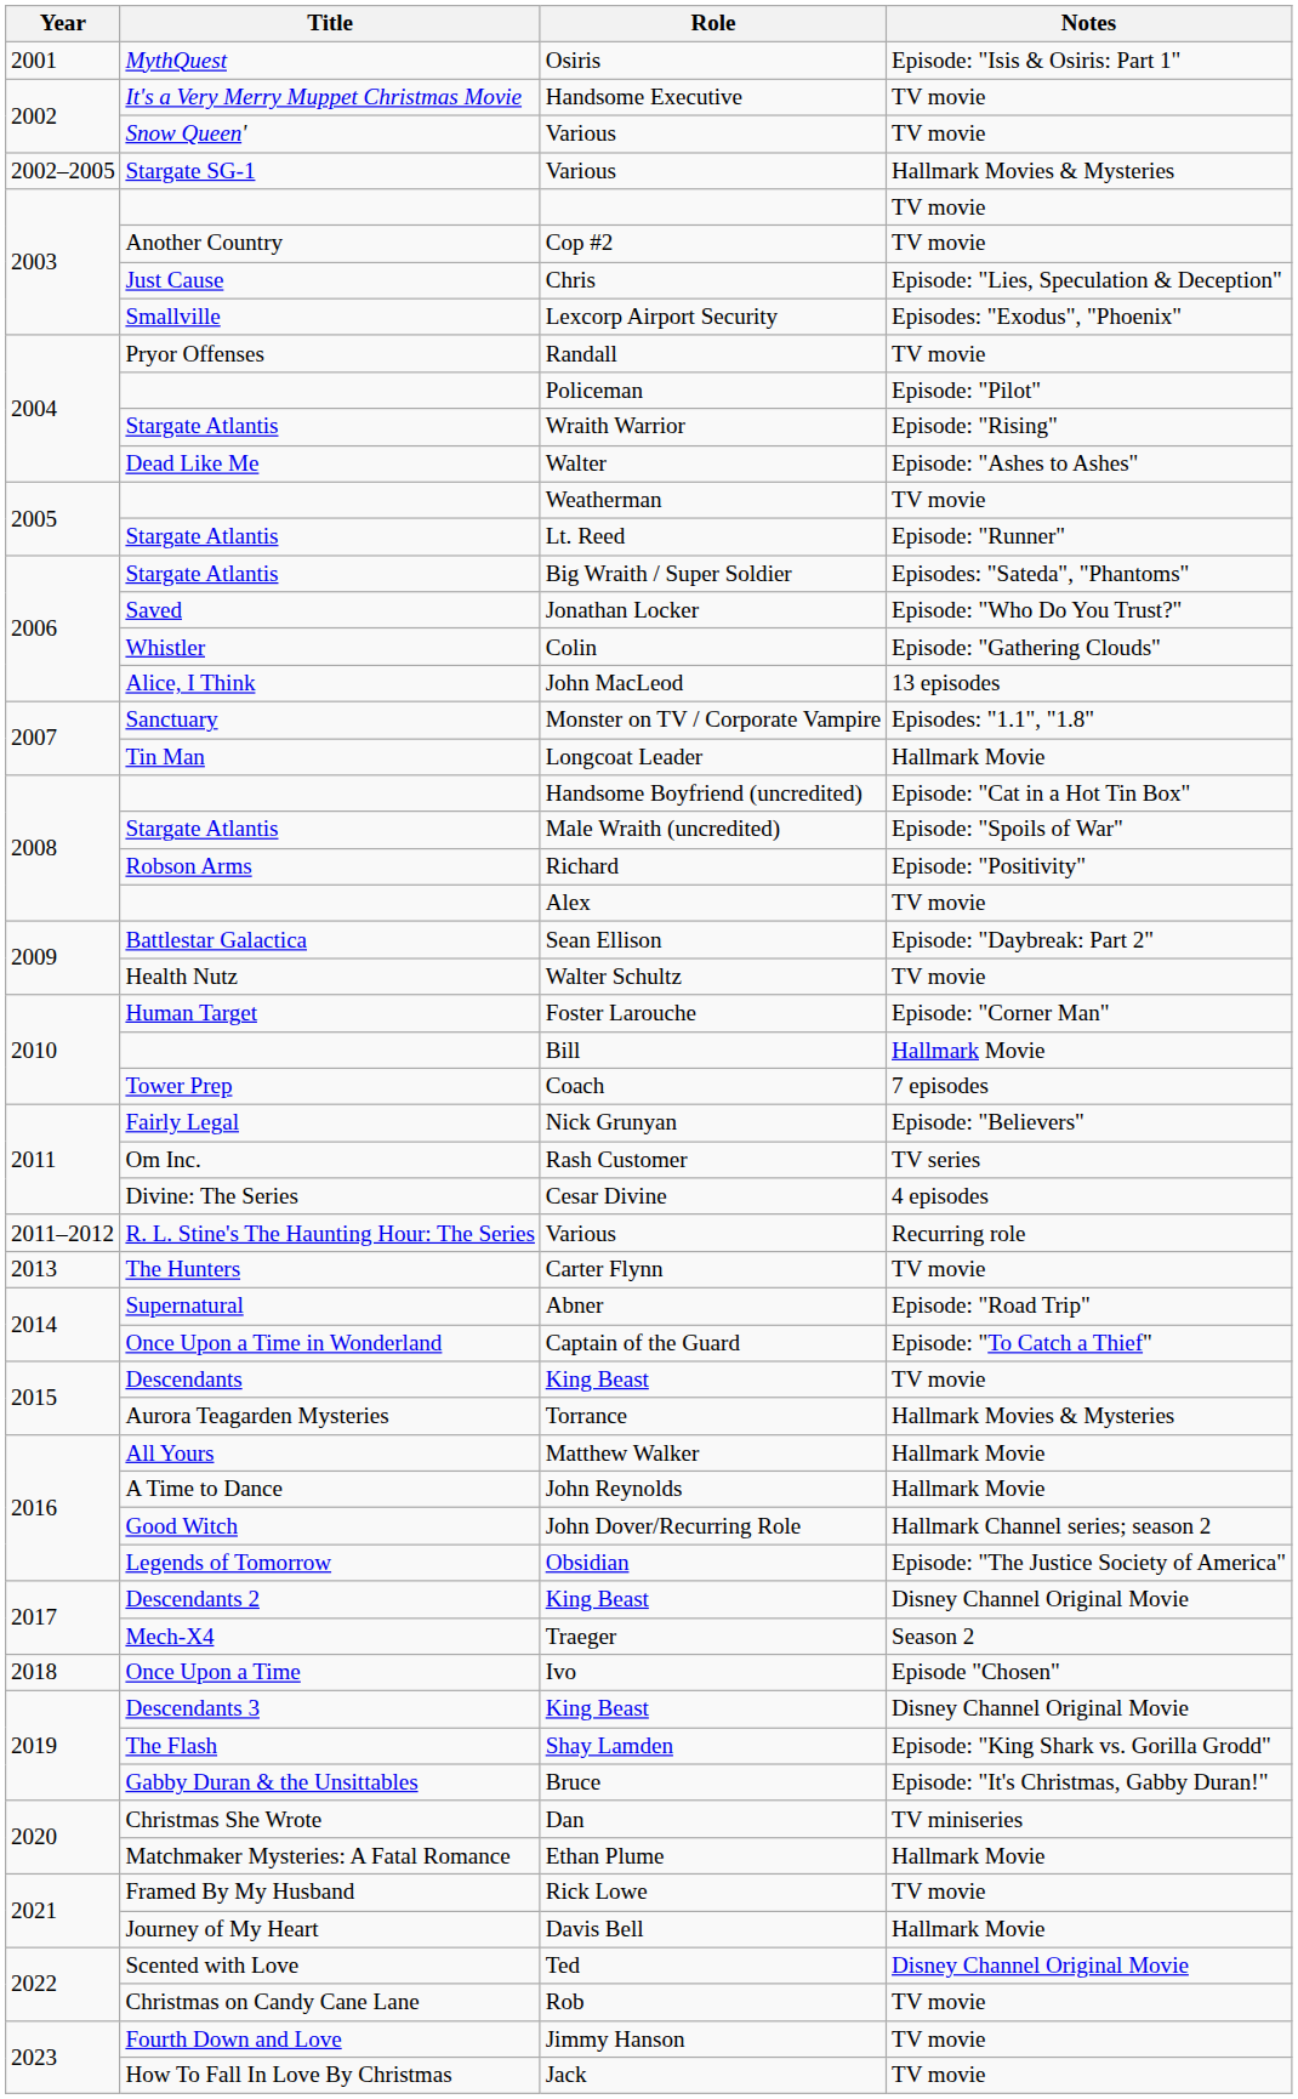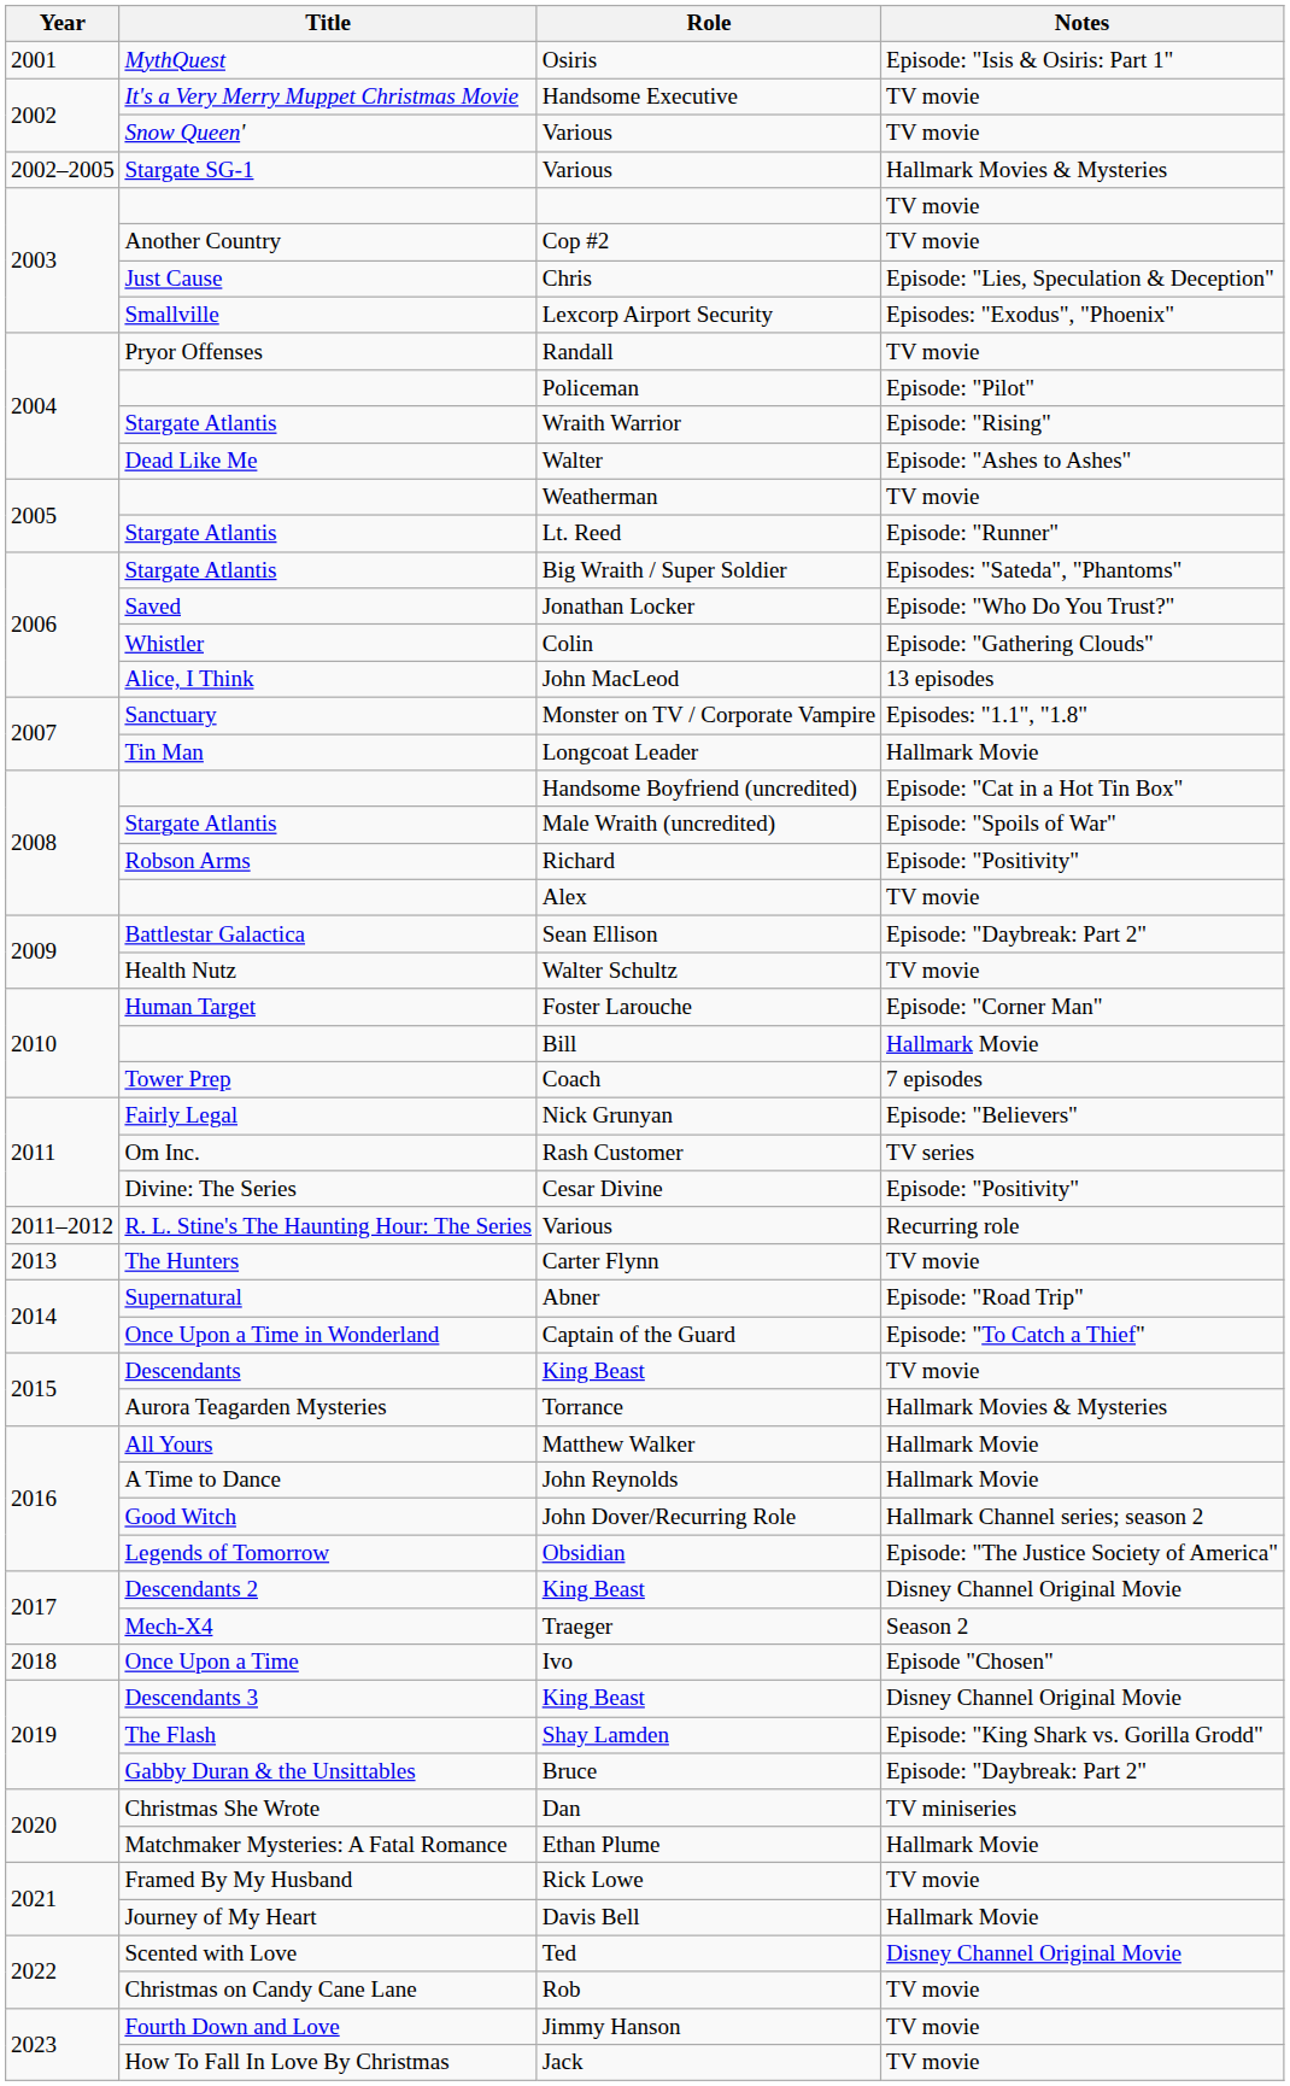 <table class="wikitable sortable">
 <tr>
 <th>Year</th>
 <th>Title</th>
 <th>Role</th>
 <th class="unsortable">Notes</th>
 </tr>
 <tr>
 <td>2001</td>
 <td><em><a href='#'>MythQuest</a></em></td>
 <td>Osiris</td>
 <td>Episode: "Isis & Osiris: Part 1"</td>
 </tr>
 <tr>
 <td rowspan="2">2002</td>
 <td><em><a href='#'>It's a Very Merry Muppet Christmas Movie</a></em></td>
 <td>Handsome Executive</td>
 <td>TV movie</td>
 </tr>
 <tr>
 <td><em><a href='#'>Snow Queen</a>'</td>
 <td>Various</td>
 <td>TV movie</td>
 </tr>
 <tr>
 <td>2002–2005</td>
 <td></em><a href='#'>Stargate SG-1</a><em></td>
 <td>Various</td>
 <td>Hallmark Movies & Mysteries</td>
 </tr>
 <tr>
 <td rowspan="4">2003</td>
 <td></em><em></td>
 <td></td>
 <td>TV movie</td>
 </tr>
 <tr>
 <td></em>Another Country<em></td>
 <td>Cop #2</td>
 <td>TV movie</td>
 </tr>
 <tr>
 <td></em><a href='#'>Just Cause</a><em></td>
 <td>Chris</td>
 <td>Episode: "Lies, Speculation & Deception"</td>
 </tr>
 <tr>
 <td></em><a href='#'>Smallville</a><em></td>
 <td>Lexcorp Airport Security</td>
 <td>Episodes: "Exodus", "Phoenix"</td>
 </tr>
 <tr>
 <td rowspan="4">2004</td>
 <td></em>Pryor Offenses<em></td>
 <td>Randall</td>
 <td>TV movie</td>
 </tr>
 <tr>
 <td></em><em></td>
 <td>Policeman</td>
 <td>Episode: "Pilot"</td>
 </tr>
 <tr>
 <td></em><a href='#'>Stargate Atlantis</a><em></td>
 <td>Wraith Warrior</td>
 <td>Episode: "Rising"</td>
 </tr>
 <tr>
 <td></em><a href='#'>Dead Like Me</a><em></td>
 <td>Walter</td>
 <td>Episode: "Ashes to Ashes"</td>
 </tr>
 <tr>
 <td rowspan="2">2005</td>
 <td></em><em></td>
 <td>Weatherman</td>
 <td>TV movie</td>
 </tr>
 <tr>
 <td></em><a href='#'>Stargate Atlantis</a><em></td>
 <td>Lt. Reed</td>
 <td>Episode: "Runner"</td>
 </tr>
 <tr>
 <td rowspan="4">2006</td>
 <td></em><a href='#'>Stargate Atlantis</a><em></td>
 <td>Big Wraith / Super Soldier</td>
 <td>Episodes: "Sateda", "Phantoms"</td>
 </tr>
 <tr>
 <td></em><a href='#'>Saved</a><em></td>
 <td>Jonathan Locker</td>
 <td>Episode: "Who Do You Trust?"</td>
 </tr>
 <tr>
 <td></em><a href='#'>Whistler</a><em></td>
 <td>Colin</td>
 <td>Episode: "Gathering Clouds"</td>
 </tr>
 <tr>
 <td></em><a href='#'>Alice, I Think</a><em></td>
 <td>John MacLeod</td>
 <td>13 episodes</td>
 </tr>
 <tr>
 <td rowspan="2">2007</td>
 <td></em><a href='#'>Sanctuary</a><em></td>
 <td>Monster on TV / Corporate Vampire</td>
 <td>Episodes: "1.1", "1.8"</td>
 </tr>
 <tr>
 <td></em><a href='#'>Tin Man</a><em></td>
 <td>Longcoat Leader</td>
 <td>Hallmark Movie</td>
 </tr>
 <tr>
 <td rowspan="4">2008</td>
 <td></em><em></td>
 <td>Handsome Boyfriend (uncredited)</td>
 <td>Episode: "Cat in a Hot Tin Box"</td>
 </tr>
 <tr>
 <td></em><a href='#'>Stargate Atlantis</a><em></td>
 <td>Male Wraith (uncredited)</td>
 <td>Episode: "Spoils of War"</td>
 </tr>
 <tr>
 <td></em><a href='#'>Robson Arms</a><em></td>
 <td>Richard</td>
 <td>Episode: "Positivity"</td>
 </tr>
 <tr>
 <td></em><em></td>
 <td>Alex</td>
 <td>TV movie</td>
 </tr>
 <tr>
 <td rowspan="2">2009</td>
 <td></em><a href='#'>Battlestar Galactica</a><em></td>
 <td>Sean Ellison</td>
 <td>Episode: "Daybreak: Part 2"</td>
 </tr>
 <tr>
 <td></em>Health Nutz<em></td>
 <td>Walter Schultz</td>
 <td>TV movie</td>
 </tr>
 <tr>
 <td rowspan="3">2010</td>
 <td></em><a href='#'>Human Target</a><em></td>
 <td>Foster Larouche</td>
 <td>Episode: "Corner Man"</td>
 </tr>
 <tr>
 <td></em><em></td>
 <td>Bill</td>
 <td><a href='#'>Hallmark</a> Movie</td>
 </tr>
 <tr>
 <td></em><a href='#'>Tower Prep</a><em></td>
 <td>Coach</td>
 <td>7 episodes</td>
 </tr>
 <tr>
 <td rowspan="3">2011</td>
 <td></em><a href='#'>Fairly Legal</a><em></td>
 <td>Nick Grunyan</td>
 <td>Episode: "Believers"</td>
 </tr>
 <tr>
 <td></em>Om Inc.<em></td>
 <td>Rash Customer</td>
 <td>TV series</td>
 </tr>
 <tr>
 <td></em>Divine: The Series<em></td>
 <td>Cesar Divine</td>
-<td>4 episodes</td>
+<td>Episode: "Positivity"</td>
 </tr>
 <tr>
 <td>2011–2012</td>
 <td></em><a href='#'>R. L. Stine's The Haunting Hour: The Series</a><em></td>
 <td>Various</td>
 <td>Recurring role</td>
 </tr>
 <tr>
 <td>2013</td>
 <td data-sort-value="Hunters, The"></em><a href='#'>The Hunters</a><em></td>
 <td>Carter Flynn</td>
 <td>TV movie</td>
 </tr>
 <tr>
 <td rowspan="2">2014</td>
 <td></em><a href='#'>Supernatural</a><em></td>
 <td>Abner</td>
 <td>Episode: "Road Trip"</td>
 </tr>
 <tr>
 <td></em><a href='#'>Once Upon a Time in Wonderland</a><em></td>
 <td>Captain of the Guard</td>
 <td>Episode: "<a href='#'>To Catch a Thief</a>"</td>
 </tr>
 <tr>
 <td rowspan="2">2015</td>
 <td></em><a href='#'>Descendants</a><em></td>
 <td><a href='#'>King Beast</a></td>
 <td>TV movie</td>
 </tr>
 <tr>
 <td></em>Aurora Teagarden Mysteries<em></td>
 <td>Torrance</td>
 <td>Hallmark Movies & Mysteries</td>
 </tr>
 <tr>
 <td rowspan="4">2016</td>
 <td></em><a href='#'>All Yours</a><em></td>
 <td>Matthew Walker</td>
 <td>Hallmark Movie</td>
 </tr>
 <tr>
 <td data-sort-value="Time to Dance, A"></em>A Time to Dance<em></td>
 <td>John Reynolds</td>
 <td>Hallmark Movie</td>
 </tr>
 <tr>
 <td></em><a href='#'>Good Witch</a><em></td>
 <td>John Dover/Recurring Role</td>
 <td>Hallmark Channel series; season 2</td>
 </tr>
 <tr>
 <td></em><a href='#'>Legends of Tomorrow</a><em></td>
 <td><a href='#'>Obsidian</a></td>
 <td>Episode: "The Justice Society of America"</td>
 </tr>
 <tr>
 <td rowspan="2">2017</td>
 <td></em><a href='#'>Descendants 2</a><em></td>
 <td><a href='#'>King Beast</a></td>
 <td>Disney Channel Original Movie</td>
 </tr>
 <tr>
 <td></em><a href='#'>Mech-X4</a><em></td>
 <td>Traeger</td>
 <td>Season 2</td>
 </tr>
 <tr>
 <td>2018</td>
 <td></em><a href='#'>Once Upon a Time</a><em></td>
 <td>Ivo</td>
 <td>Episode "Chosen"</td>
 </tr>
 <tr>
 <td rowspan="3">2019</td>
 <td></em><a href='#'>Descendants 3</a><em></td>
 <td><a href='#'>King Beast</a></td>
 <td>Disney Channel Original Movie</td>
 </tr>
 <tr>
 <td data-sort-value="Flash, The"></em><a href='#'>The Flash</a><em></td>
 <td><a href='#'>Shay Lamden</a></td>
 <td>Episode: "King Shark vs. Gorilla Grodd"</td>
 </tr>
 <tr>
 <td></em><a href='#'>Gabby Duran & the Unsittables</a><em></td>
 <td>Bruce</td>
-<td>Episode: "It's Christmas, Gabby Duran!"</td>
+<td>Episode: "Daybreak: Part 2"</td>
 </tr>
 <tr>
 <td rowspan="2">2020</td>
 <td></em>Christmas She Wrote<em></td>
 <td>Dan</td>
 <td>TV miniseries</td>
 </tr>
 <tr>
 <td></em>Matchmaker Mysteries: A Fatal Romance<em></td>
 <td>Ethan Plume</td>
 <td>Hallmark Movie</td>
 </tr>
 <tr>
 <td rowspan="2">2021</td>
 <td></em>Framed By My Husband<em></td>
 <td>Rick Lowe</td>
 <td>TV movie</td>
 </tr>
 <tr>
 <td></em>Journey of My Heart<em></td>
 <td>Davis Bell</td>
 <td>Hallmark Movie</td>
 </tr>
 <tr>
 <td rowspan="2">2022</td>
 <td></em>Scented with Love<em></td>
 <td>Ted</td>
 <td><a href='#'>Disney Channel Original Movie</a></td>
 </tr>
 <tr>
 <td></em>Christmas on Candy Cane Lane<em></td>
 <td>Rob</td>
 <td>TV movie</td>
 </tr>
 <tr>
 <td rowspan="2">2023</td>
 <td></em><a href='#'>Fourth Down and Love</a><em></td>
 <td>Jimmy Hanson</td>
 <td>TV movie</td>
 </tr>
 <tr>
 <td></em>How To Fall In Love By Christmas<em></td>
 <td>Jack</td>
 <td>TV movie</td>
 </tr>
 </table>
